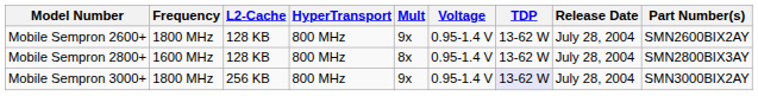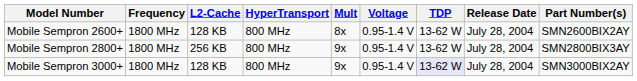 <table class="wikitable">
 <tr>
 <th>Model Number</th>
 <th>Frequency</th>
 <th><a href='#'>L2-Cache</a></th>
 <th><a href='#'>HyperTransport</a></th>
 <th><a href='#'>Mult</a></th>
 <th><a href='#'>Voltage</a></th>
 <th><a href='#'>TDP</a></th>
 <th>Release Date</th>
 <th>Part Number(s)</th>
 </tr>
 <tr>
 <td>Mobile Sempron 2600+</td>
 <td>1800 MHz</td>
 <td>128 KB</td>
 <td>800 MHz</td>
-<td>9x</td>
+<td>8x</td>
 <td>0.95-1.4 V</td>
 <td>13-62 W</td>
 <td>July 28, 2004</td>
 <td>SMN2600BIX2AY</td>
 </tr>
 <tr>
 <td>Mobile Sempron 2800+</td>
-<td>1600 MHz</td>
-<td>128 KB</td>
+<td>1800 MHz</td>
+<td>256 KB</td>
 <td>800 MHz</td>
-<td>8x</td>
+<td>9x</td>
 <td>0.95-1.4 V</td>
 <td>13-62 W</td>
 <td>July 28, 2004</td>
 <td>SMN2800BIX3AY</td>
 </tr>
 <tr>
 <td>Mobile Sempron 3000+</td>
 <td>1800 MHz</td>
-<td>256 KB</td>
+<td>128 KB</td>
 <td>800 MHz</td>
 <td>9x</td>
 <td>0.95-1.4 V</td>
 <td style="background: lavender;">13-62 W</td>
 <td>July 28, 2004</td>
 <td>SMN3000BIX2AY</td>
 </tr>
 </table>
